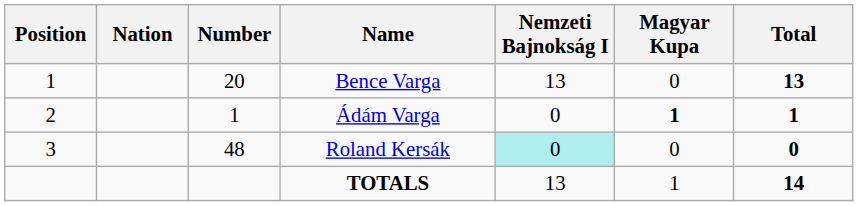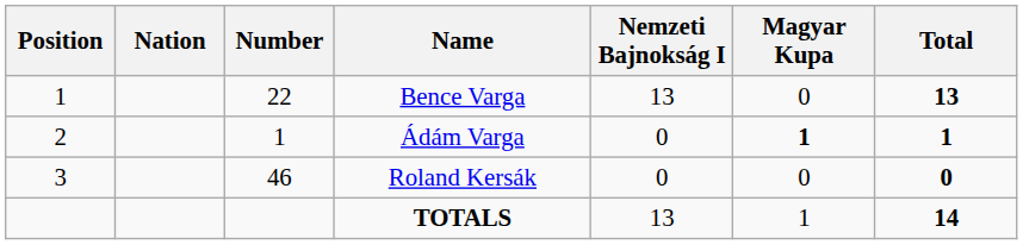 <table class="wikitable" style="font-size: 95%; text-align: center;">
 <tr>
 <th width=60>Position</th>
 <th width=60>Nation</th>
 <th width=60>Number</th>
 <th width=150>Name</th>
 <th width=80>Nemzeti Bajnokság I</th>
 <th width=80>Magyar Kupa</th>
 <th width=80>Total</th>
 </tr>
 <tr>
 <td>1</td>
 <td></td>
-<td>20</td>
+<td>22</td>
 <td><a href='#'>Bence Varga</a></td>
 <td>13</td>
 <td>0</td>
 <td><strong>13</strong></td>
 </tr>
 <tr>
 <td>2</td>
 <td></td>
 <td>1</td>
 <td><a href='#'>Ádám Varga</a></td>
 <td>0</td>
 <td><strong>1</strong></td>
 <td><strong>1</strong></td>
 </tr>
 <tr>
 <td>3</td>
 <td></td>
-<td>48</td>
+<td>46</td>
 <td><a href='#'>Roland Kersák</a></td>
-<td style="background: paleturquoise;">0</td>
+<td>0</td>
 <td>0</td>
 <td><strong>0</strong></td>
 </tr>
 <tr>
 <td></td>
 <td></td>
 <td></td>
 <td><strong>TOTALS</strong></td>
 <td>13</td>
 <td>1</td>
 <td><strong>14</strong></td>
 </tr>
 </table>
